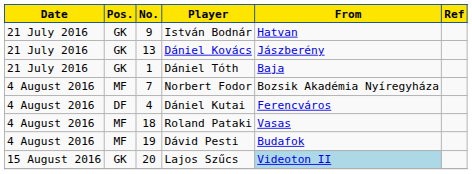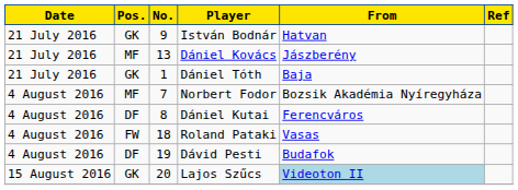 <table class="wikitable plainrowheaders sortable">
 <tr>
 <th style="background-color:#FDE500;color:black;border:1px solid #004292">Date</th>
 <th style="background-color:#FDE500;color:black;border:1px solid #004292">Pos.</th>
 <th style="background-color:#FDE500;color:black;border:1px solid #004292">No.</th>
 <th style="background-color:#FDE500;color:black;border:1px solid #004292">Player</th>
 <th style="background-color:#FDE500;color:black;border:1px solid #004292">From</th>
 <th style="background-color:#FDE500;color:black;border:1px solid #004292">Ref</th>
 </tr>
 <tr>
 <td>21 July 2016</td>
 <td style="text-align:center;">GK</td>
 <td style="text-align:center;">9</td>
 <td style="text-align:left;"> István Bodnár</td>
 <td style="text-align:left;"><a href='#'>Hatvan</a></td>
 <td></td>
 </tr>
 <tr>
 <td>21 July 2016</td>
-<td style="text-align:center;">GK</td>
+<td style="text-align:center;">MF</td>
 <td style="text-align:center;">13</td>
 <td style="text-align:left;"> <a href='#'>Dániel Kovács</a></td>
 <td style="text-align:left;"><a href='#'>Jászberény</a></td>
 <td></td>
 </tr>
 <tr>
 <td>21 July 2016</td>
 <td style="text-align:center;">GK</td>
 <td style="text-align:center;">1</td>
 <td style="text-align:left;"> Dániel Tóth</td>
 <td style="text-align:left;"><a href='#'>Baja</a></td>
 <td></td>
 </tr>
 <tr>
 <td>4 August 2016</td>
 <td style="text-align:center;">MF</td>
 <td style="text-align:center;">7</td>
 <td style="text-align:left;"> Norbert Fodor</td>
 <td style="text-align:left;">Bozsik Akadémia Nyíregyháza</td>
 <td></td>
 </tr>
 <tr>
 <td>4 August 2016</td>
 <td style="text-align:center;">DF</td>
-<td style="text-align:center;">4</td>
+<td style="text-align:center;">8</td>
 <td style="text-align:left;"> Dániel Kutai</td>
 <td style="text-align:left;"><a href='#'>Ferencváros</a></td>
 <td></td>
 </tr>
 <tr>
 <td>4 August 2016</td>
-<td style="text-align:center;">MF</td>
+<td style="text-align:center;">FW</td>
 <td style="text-align:center;">18</td>
 <td style="text-align:left;"> Roland Pataki</td>
 <td style="text-align:left;"><a href='#'>Vasas</a></td>
 <td></td>
 </tr>
 <tr>
 <td>4 August 2016</td>
-<td style="text-align:center;">MF</td>
+<td style="text-align:center;">DF</td>
 <td style="text-align:center;">19</td>
 <td style="text-align:left;"> Dávid Pesti</td>
 <td style="text-align:left;"><a href='#'>Budafok</a></td>
 <td></td>
 </tr>
 <tr>
 <td>15 August 2016</td>
 <td style="text-align:center;">GK</td>
 <td style="text-align:center;">20</td>
 <td style="text-align:left;"> Lajos Szűcs</td>
 <td style="background: lightblue; text-align:left;"><a href='#'>Videoton II</a></td>
 <td></td>
 </tr>
 <tr>
 </tr>
 </table>
